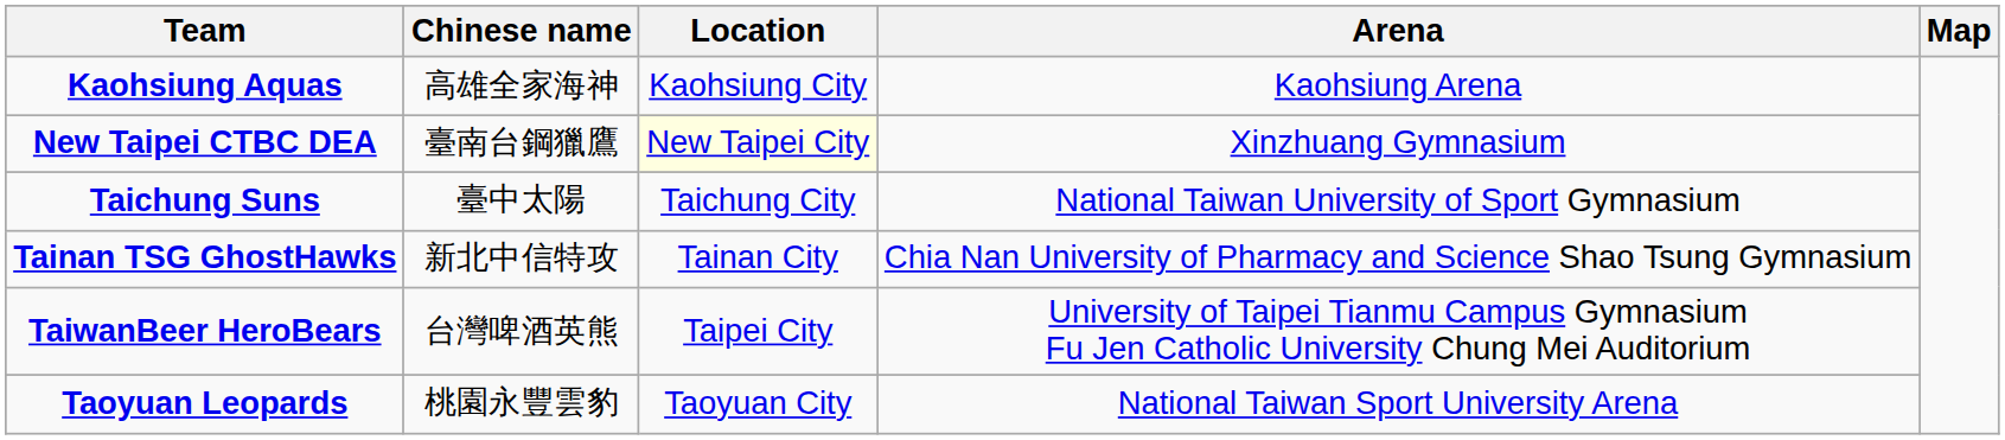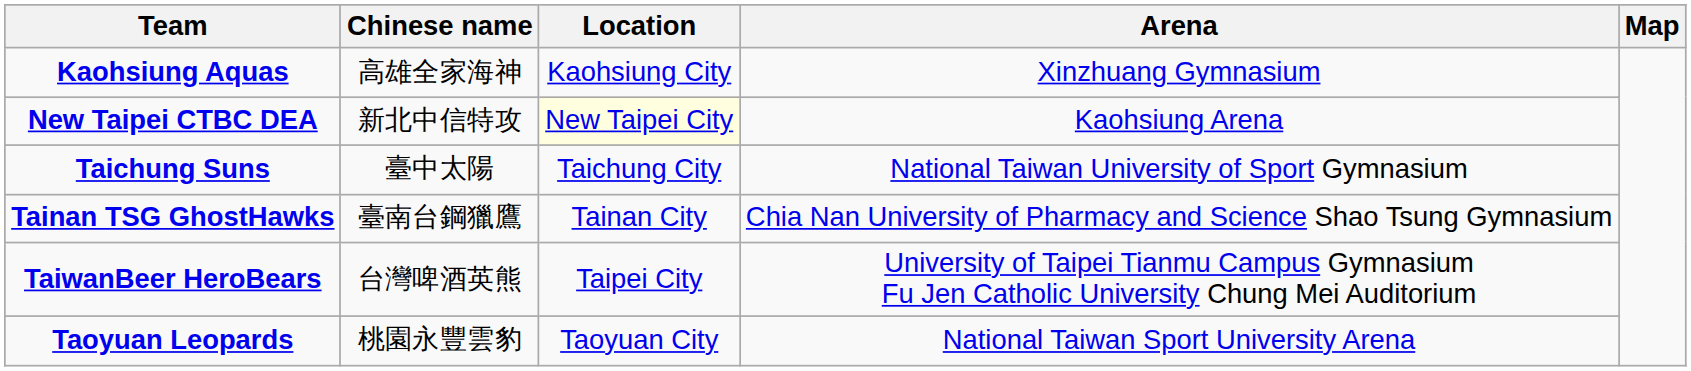 <table class="wikitable">
 <tr align=center>
 <th>Team</th>
 <th>Chinese name</th>
 <th>Location</th>
 <th>Arena</th>
 <th>Map</th>
 </tr>
 <tr align=center>
 <td><strong><a href='#'>Kaohsiung Aquas</a></strong></td>
 <td>高雄全家海神</td>
 <td><a href='#'>Kaohsiung City</a></td>
-<td><a href='#'>Kaohsiung Arena</a></td>
+<td><a href='#'>Xinzhuang Gymnasium</a></td>
 <td rowspan=6><br></td>
 </tr>
 <tr align=center>
 <td><strong><a href='#'>New Taipei CTBC DEA</a></strong></td>
-<td>臺南台鋼獵鷹</td>
+<td>新北中信特攻</td>
 <td style="background: lightyellow;"><a href='#'>New Taipei City</a></td>
-<td><a href='#'>Xinzhuang Gymnasium</a></td>
+<td><a href='#'>Kaohsiung Arena</a></td>
 </tr>
 <tr align=center>
 <td><strong><a href='#'>Taichung Suns</a></strong></td>
 <td>臺中太陽</td>
 <td><a href='#'>Taichung City</a></td>
 <td><a href='#'>National Taiwan University of Sport</a> Gymnasium</td>
 </tr>
 <tr align=center>
 <td><strong><a href='#'>Tainan TSG GhostHawks</a></strong></td>
-<td>新北中信特攻</td>
+<td>臺南台鋼獵鷹</td>
 <td><a href='#'>Tainan City</a></td>
 <td><a href='#'>Chia Nan University of Pharmacy and Science</a> Shao Tsung Gymnasium</td>
 </tr>
 <tr align=center>
 <td><strong><a href='#'>TaiwanBeer HeroBears</a></strong></td>
 <td>台灣啤酒英熊</td>
 <td><a href='#'>Taipei City</a></td>
 <td><a href='#'>University of Taipei Tianmu Campus</a> Gymnasium<br><a href='#'>Fu Jen Catholic University</a> Chung Mei Auditorium</td>
 </tr>
 <tr align=center>
 <td><strong><a href='#'>Taoyuan Leopards</a></strong></td>
 <td>桃園永豐雲豹</td>
 <td><a href='#'>Taoyuan City</a></td>
 <td><a href='#'>National Taiwan Sport University Arena</a></td>
 </tr>
 </table>
